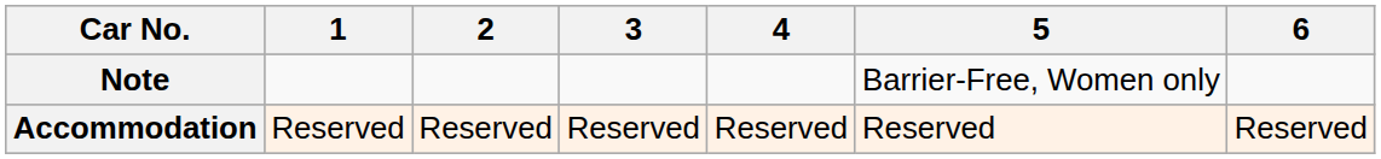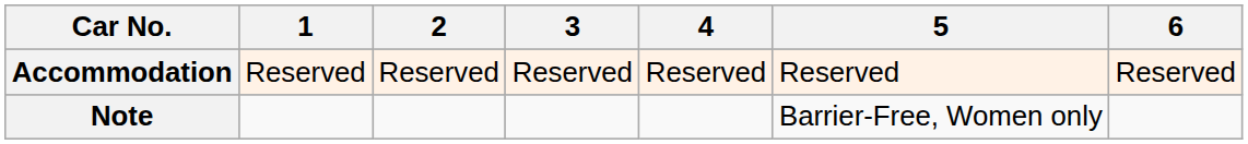 <table class="wikitable">
 <tr>
 <th>Car No.</th>
 <th>1</th>
 <th>2</th>
 <th>3</th>
 <th>4</th>
 <th>5</th>
 <th>6</th>
 </tr>
 <tr>
+<th>Accommodation</th>
+<td style="background: #FFF2E6">Reserved</td>
+<td style="background: #FFF2E6">Reserved</td>
+<td style="background: #FFF2E6">Reserved</td>
+<td style="background: #FFF2E6">Reserved</td>
+<td style="background: #FFF2E6">Reserved</td>
+<td style="background: #FFF2E6">Reserved</td>
+</tr>
+<tr>
 <th>Note</th>
 <td></td>
 <td></td>
 <td></td>
 <td></td>
 <td>Barrier-Free, Women only</td>
 <td></td>
 </tr>
-<tr>
-<th>Accommodation</th>
-<td style="background: #FFF2E6">Reserved</td>
-<td style="background: #FFF2E6">Reserved</td>
-<td style="background: #FFF2E6">Reserved</td>
-<td style="background: #FFF2E6">Reserved</td>
-<td style="background: #FFF2E6">Reserved</td>
-<td style="background: #FFF2E6">Reserved</td>
-</tr>
 </table>
